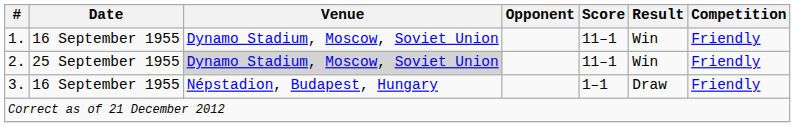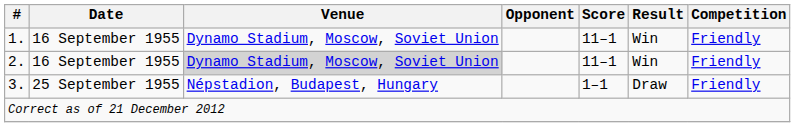 <table class="wikitable" style="font-size:95%;">
 <tr>
 <th>#</th>
 <th>Date</th>
 <th>Venue</th>
 <th>Opponent</th>
 <th>Score</th>
 <th>Result</th>
 <th>Competition</th>
 </tr>
 <tr>
 <td>1.</td>
 <td>16 September 1955</td>
 <td><a href='#'>Dynamo Stadium</a>, <a href='#'>Moscow</a>, <a href='#'>Soviet Union</a></td>
 <td></td>
 <td>11–1</td>
 <td>Win</td>
 <td><a href='#'>Friendly</a></td>
 </tr>
 <tr>
 <td>2.</td>
-<td>25 September 1955</td>
+<td>16 September 1955</td>
 <td style="background: lightgrey;"><a href='#'>Dynamo Stadium</a>, <a href='#'>Moscow</a>, <a href='#'>Soviet Union</a></td>
 <td></td>
 <td>11–1</td>
 <td>Win</td>
 <td><a href='#'>Friendly</a></td>
 </tr>
 <tr>
 <td>3.</td>
-<td>16 September 1955</td>
+<td>25 September 1955</td>
 <td><a href='#'>Népstadion</a>, <a href='#'>Budapest</a>, <a href='#'>Hungary</a></td>
 <td></td>
 <td>1–1</td>
 <td>Draw</td>
 <td><a href='#'>Friendly</a></td>
 </tr>
 <tr>
 <td colspan="12"><small><em>Correct as of 21 December 2012</em></small></td>
 </tr>
 <tr>
 </tr>
 </table>
